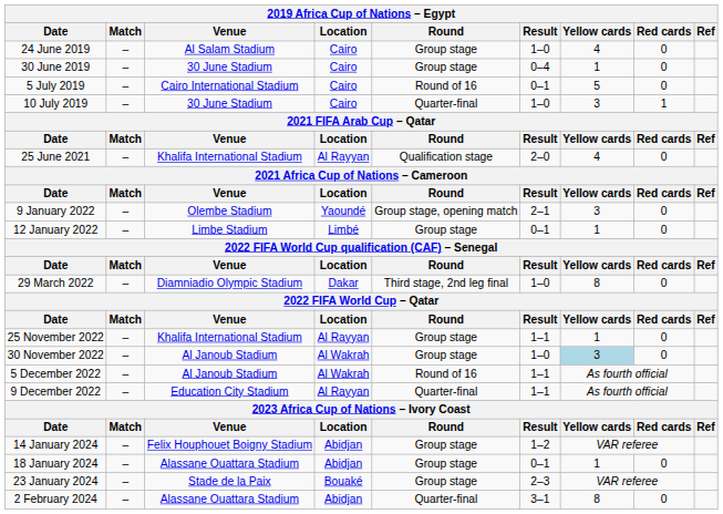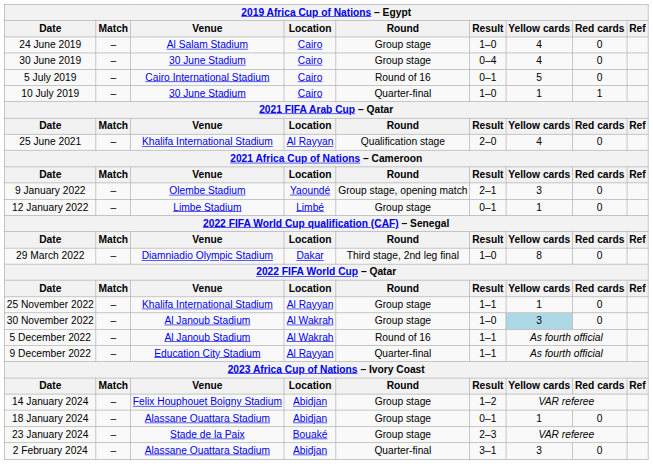 <table class="wikitable" style="text-align:center" font-size:small;">
 <tr>
 <th colspan=9><a href='#'>2019 Africa Cup of Nations</a> – Egypt</th>
 </tr>
 <tr>
 <th>Date</th>
 <th>Match</th>
 <th>Venue</th>
 <th>Location</th>
 <th>Round</th>
 <th>Result</th>
 <th>Yellow cards</th>
 <th>Red cards</th>
 <th>Ref</th>
 </tr>
 <tr>
 <td>24 June 2019</td>
 <td> – </td>
 <td><a href='#'>Al Salam Stadium</a></td>
 <td><a href='#'>Cairo</a></td>
 <td>Group stage</td>
 <td>1–0</td>
 <td>4</td>
 <td>0</td>
 <td></td>
 </tr>
 <tr>
 <td>30 June 2019</td>
 <td> – </td>
 <td><a href='#'>30 June Stadium</a></td>
 <td><a href='#'>Cairo</a></td>
 <td>Group stage</td>
 <td>0–4</td>
-<td>1</td>
+<td>4</td>
 <td>0</td>
 <td></td>
 </tr>
 <tr>
 <td>5 July 2019</td>
 <td> – </td>
 <td><a href='#'>Cairo International Stadium</a></td>
 <td><a href='#'>Cairo</a></td>
 <td>Round of 16</td>
 <td>0–1</td>
 <td>5</td>
 <td>0</td>
 <td></td>
 </tr>
 <tr>
 <td>10 July 2019</td>
 <td> – </td>
 <td><a href='#'>30 June Stadium</a></td>
 <td><a href='#'>Cairo</a></td>
 <td>Quarter-final</td>
 <td>1–0</td>
-<td>3</td>
+<td>1</td>
 <td>1</td>
 <td></td>
 </tr>
 <tr>
 <th colspan=9><a href='#'>2021 FIFA Arab Cup</a> – Qatar</th>
 </tr>
 <tr>
 <th>Date</th>
 <th>Match</th>
 <th>Venue</th>
 <th>Location</th>
 <th>Round</th>
 <th>Result</th>
 <th>Yellow cards</th>
 <th>Red cards</th>
 <th>Ref</th>
 </tr>
 <tr>
 <td>25 June 2021</td>
 <td> – </td>
 <td><a href='#'>Khalifa International Stadium</a></td>
 <td><a href='#'>Al Rayyan</a></td>
 <td>Qualification stage</td>
 <td>2–0</td>
 <td>4</td>
 <td>0</td>
 <td></td>
 </tr>
 <tr>
 <th colspan=9><a href='#'>2021 Africa Cup of Nations</a> – Cameroon</th>
 </tr>
 <tr>
 <th>Date</th>
 <th>Match</th>
 <th>Venue</th>
 <th>Location</th>
 <th>Round</th>
 <th>Result</th>
 <th>Yellow cards</th>
 <th>Red cards</th>
 <th>Ref</th>
 </tr>
 <tr>
 <td>9 January 2022</td>
 <td> – </td>
 <td><a href='#'>Olembe Stadium</a></td>
 <td><a href='#'>Yaoundé</a></td>
 <td>Group stage, opening match</td>
 <td>2–1</td>
 <td>3</td>
 <td>0</td>
 <td></td>
 </tr>
 <tr>
 <td>12 January 2022</td>
 <td> – </td>
 <td><a href='#'>Limbe Stadium</a></td>
 <td><a href='#'>Limbé</a></td>
 <td>Group stage</td>
 <td>0–1</td>
 <td>1</td>
 <td>0</td>
 <td></td>
 </tr>
 <tr>
 <th colspan=9><a href='#'>2022 FIFA World Cup qualification (CAF)</a> – Senegal</th>
 </tr>
 <tr>
 <th>Date</th>
 <th>Match</th>
 <th>Venue</th>
 <th>Location</th>
 <th>Round</th>
 <th>Result</th>
 <th>Yellow cards</th>
 <th>Red cards</th>
 <th>Ref</th>
 </tr>
 <tr>
 <td>29 March 2022</td>
 <td> – </td>
 <td><a href='#'>Diamniadio Olympic Stadium</a></td>
 <td><a href='#'>Dakar</a></td>
 <td>Third stage, 2nd leg final</td>
 <td>1–0 </td>
 <td>8</td>
 <td>0</td>
 <td></td>
 </tr>
 <tr>
 <th colspan=9><a href='#'>2022 FIFA World Cup</a> – Qatar</th>
 </tr>
 <tr>
 <th>Date</th>
 <th>Match</th>
 <th>Venue</th>
 <th>Location</th>
 <th>Round</th>
 <th>Result</th>
 <th>Yellow cards</th>
 <th>Red cards</th>
 <th>Ref</th>
 </tr>
 <tr>
 <td>25 November 2022</td>
 <td> – </td>
 <td><a href='#'>Khalifa International Stadium</a></td>
 <td><a href='#'>Al Rayyan</a></td>
 <td>Group stage</td>
 <td>1–1</td>
 <td>1</td>
 <td>0</td>
 <td></td>
 </tr>
 <tr>
 <td>30 November 2022</td>
 <td> – </td>
 <td><a href='#'>Al Janoub Stadium</a></td>
 <td><a href='#'>Al Wakrah</a></td>
 <td>Group stage</td>
 <td>1–0</td>
 <td style="background: lightblue;">3</td>
 <td>0</td>
 <td></td>
 </tr>
 <tr>
 <td>5 December 2022</td>
 <td> – </td>
 <td><a href='#'>Al Janoub Stadium</a></td>
 <td><a href='#'>Al Wakrah</a></td>
 <td>Round of 16</td>
 <td>1–1 </td>
 <td colspan=2><em>As fourth official</em></td>
 <td></td>
 </tr>
 <tr>
 <td>9 December 2022</td>
 <td> – </td>
 <td><a href='#'>Education City Stadium</a></td>
 <td><a href='#'>Al Rayyan</a></td>
 <td>Quarter-final</td>
 <td>1–1 </td>
 <td colspan=2><em>As fourth official</em></td>
 <td></td>
 </tr>
 <tr>
 <th colspan=9><a href='#'>2023 Africa Cup of Nations</a> – Ivory Coast</th>
 </tr>
 <tr>
 <th>Date</th>
 <th>Match</th>
 <th>Venue</th>
 <th>Location</th>
 <th>Round</th>
 <th>Result</th>
 <th>Yellow cards</th>
 <th>Red cards</th>
 <th>Ref</th>
 </tr>
 <tr>
 <td>14 January 2024</td>
 <td> – </td>
 <td><a href='#'>Felix Houphouet Boigny Stadium</a></td>
 <td><a href='#'>Abidjan</a></td>
 <td>Group stage</td>
 <td>1–2</td>
 <td colspan=2><em>VAR referee</em></td>
 <td></td>
 </tr>
 <tr>
 <td>18 January 2024</td>
 <td> – </td>
 <td><a href='#'>Alassane Ouattara Stadium</a></td>
 <td><a href='#'>Abidjan</a></td>
 <td>Group stage</td>
 <td>0–1</td>
 <td>1</td>
 <td>0</td>
 <td></td>
 </tr>
 <tr>
 <td>23 January 2024</td>
 <td> – </td>
 <td><a href='#'>Stade de la Paix</a></td>
 <td><a href='#'>Bouaké</a></td>
 <td>Group stage</td>
 <td>2–3</td>
 <td colspan=2><em>VAR referee</em></td>
 <td></td>
 </tr>
 <tr>
 <td>2 February 2024</td>
 <td> – </td>
 <td><a href='#'>Alassane Ouattara Stadium</a></td>
 <td><a href='#'>Abidjan</a></td>
 <td>Quarter-final</td>
 <td>3–1</td>
-<td>8</td>
+<td>3</td>
 <td>0</td>
 <td></td>
 </tr>
 </table>
